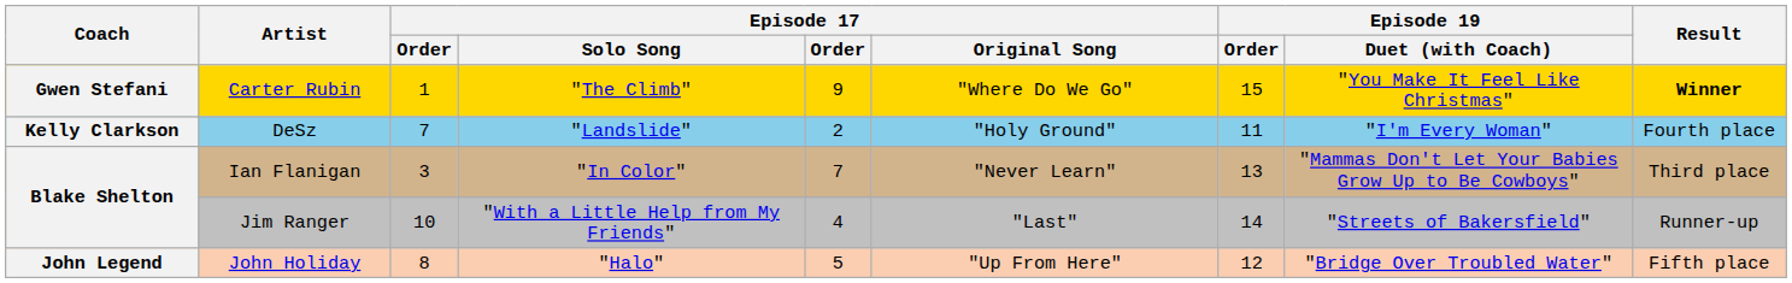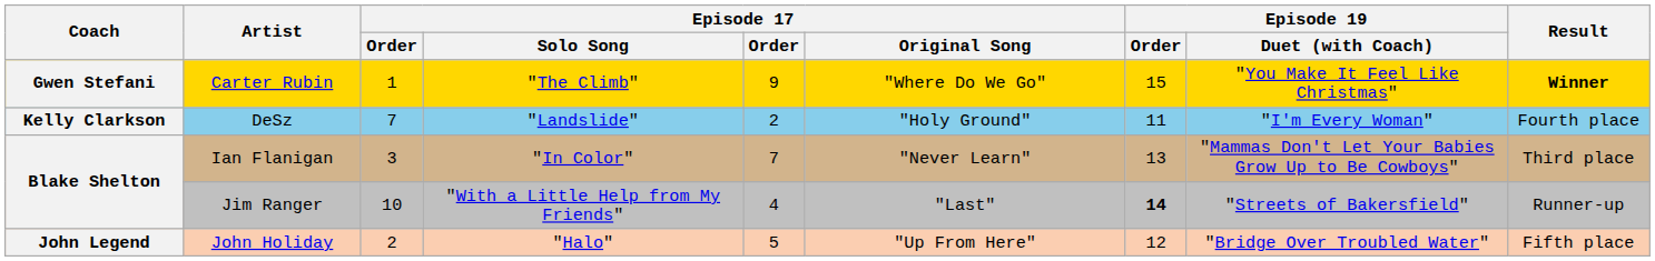 <table class="wikitable" style="text-align:center; width:100%;">
 <tr>
 <th rowspan="2" width="10%">Coach</th>
 <th rowspan="2" width="10%">Artist</th>
 <th colspan="4">Episode 17 </th>
 <th colspan="2">Episode 19 </th>
 <th rowspan="2" width="08%">Result</th>
 </tr>
 <tr>
 <th scope="col" width="02%">Order</th>
 <th scope="col" width="18%">Solo Song</th>
 <th scope="col" width="02%">Order</th>
 <th scope="col" width="18%">Original Song</th>
 <th scope="col" width="02%">Order</th>
 <th scope="col" width="18%">Duet (with Coach)</th>
 </tr>
 <tr bgcolor="gold">
 <th scope="row">Gwen Stefani</th>
 <td><a href='#'>Carter Rubin</a></td>
 <td>1</td>
 <td>"<a href='#'>The Climb</a>"</td>
 <td>9</td>
 <td>"Where Do We Go"</td>
 <td>15</td>
 <td>"<a href='#'>You Make It Feel Like Christmas</a>"</td>
 <td><strong>Winner</strong></td>
 </tr>
 <tr bgcolor="skyblue">
 <th scope="row">Kelly Clarkson</th>
 <td>DeSz</td>
 <td>7</td>
 <td>"<a href='#'>Landslide</a>"</td>
 <td>2</td>
 <td>"Holy Ground"</td>
 <td>11</td>
 <td>"<a href='#'>I'm Every Woman</a>"</td>
 <td>Fourth place</td>
 </tr>
 <tr bgcolor="tan">
 <th scope="row" rowspan="2">Blake Shelton</th>
 <td>Ian Flanigan</td>
 <td>3</td>
 <td>"<a href='#'>In Color</a>"</td>
 <td>7</td>
 <td>"Never Learn"</td>
 <td>13</td>
 <td>"<a href='#'>Mammas Don't Let Your Babies Grow Up to Be Cowboys</a>"</td>
 <td>Third place</td>
 </tr>
 <tr bgcolor="silver">
 <td>Jim Ranger</td>
 <td>10</td>
 <td>"<a href='#'>With a Little Help from My Friends</a>"</td>
 <td>4</td>
 <td>"Last"</td>
-<td>14</td>
+<td><strong>14</strong></td>
 <td>"<a href='#'>Streets of Bakersfield</a>"</td>
 <td>Runner-up</td>
 </tr>
 <tr bgcolor="#fbceb1">
 <th scope="row">John Legend</th>
 <td><a href='#'>John Holiday</a></td>
-<td>8</td>
+<td>2</td>
 <td>"<a href='#'>Halo</a>"</td>
 <td>5</td>
 <td>"Up From Here"</td>
 <td>12</td>
 <td>"<a href='#'>Bridge Over Troubled Water</a>"</td>
 <td>Fifth place</td>
 </tr>
 </table>
